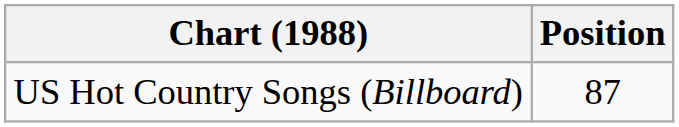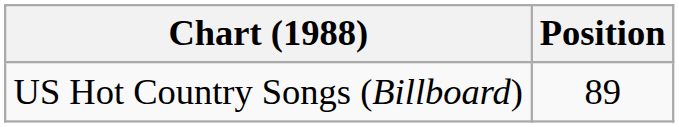 <table class="wikitable">
 <tr>
 <th>Chart (1988)</th>
 <th>Position</th>
 </tr>
 <tr>
 <td>US Hot Country Songs (<em>Billboard</em>)</td>
-<td align="center">87</td>
+<td align="center">89</td>
 </tr>
 </table>
